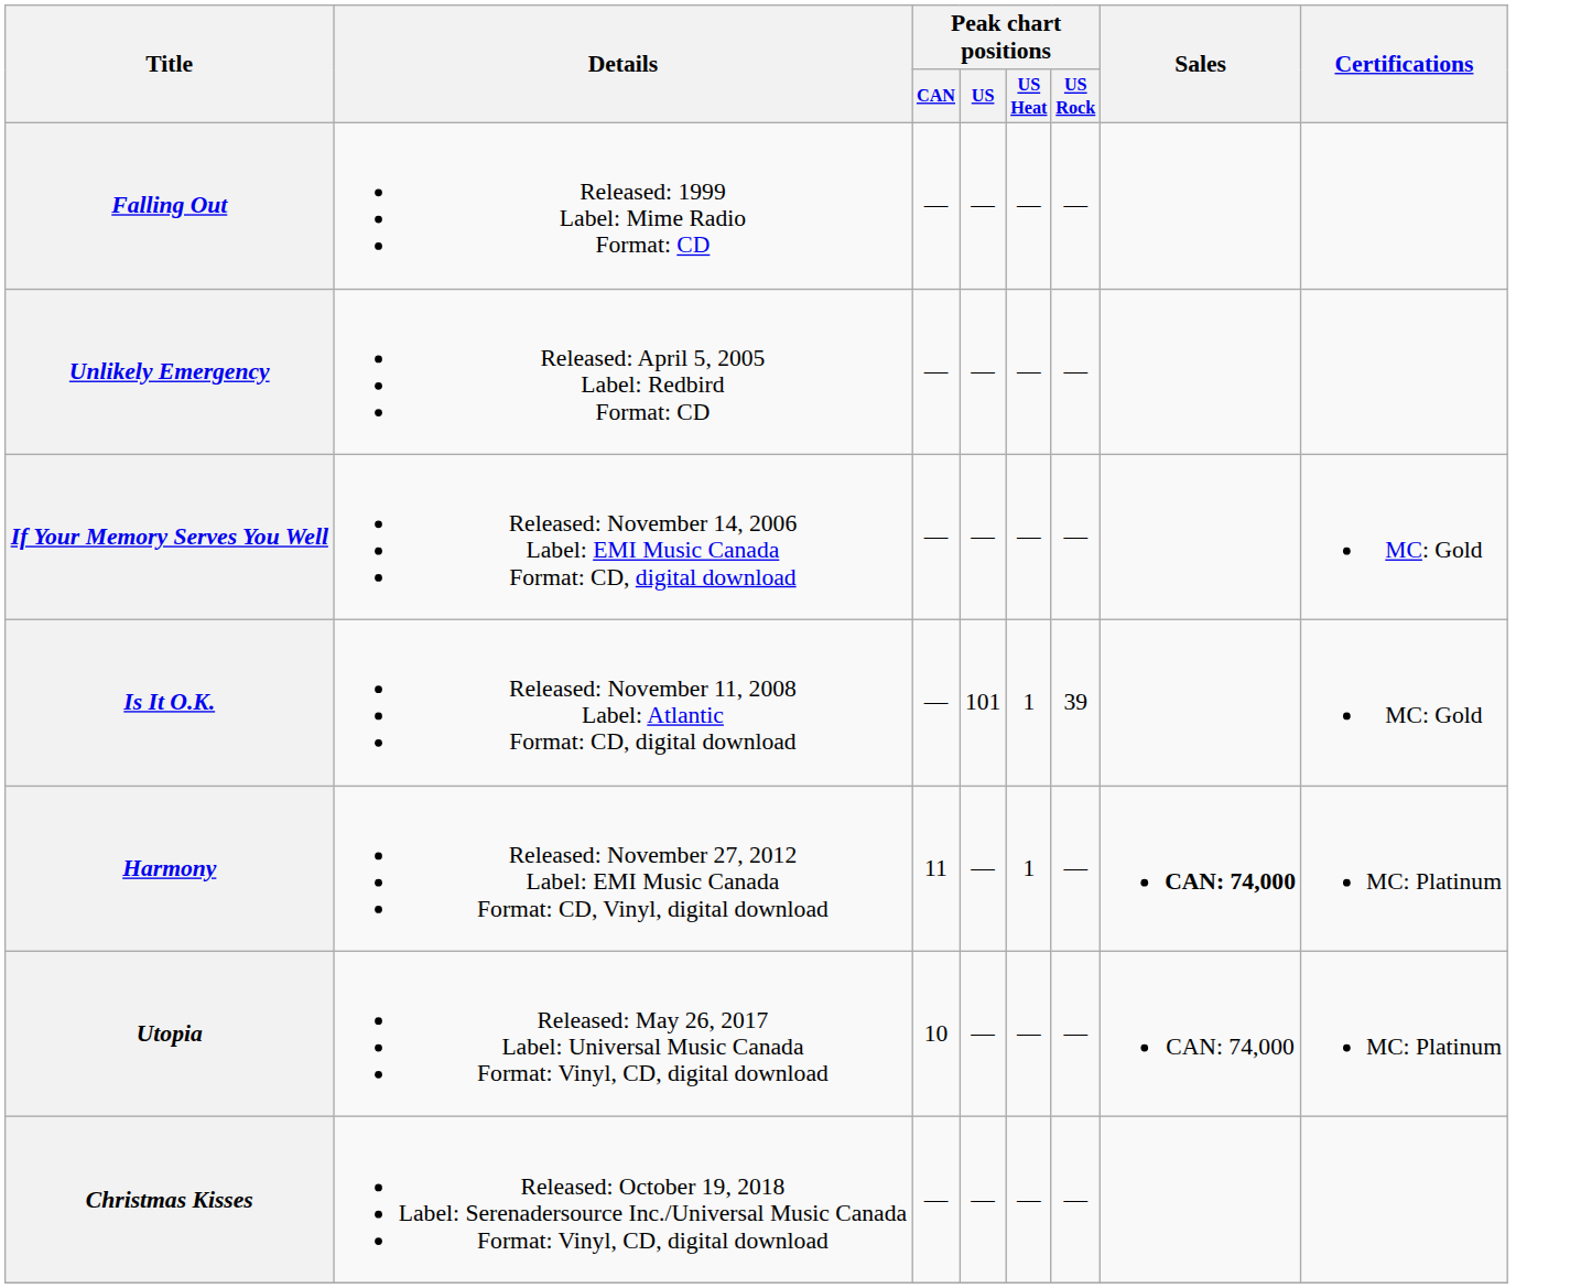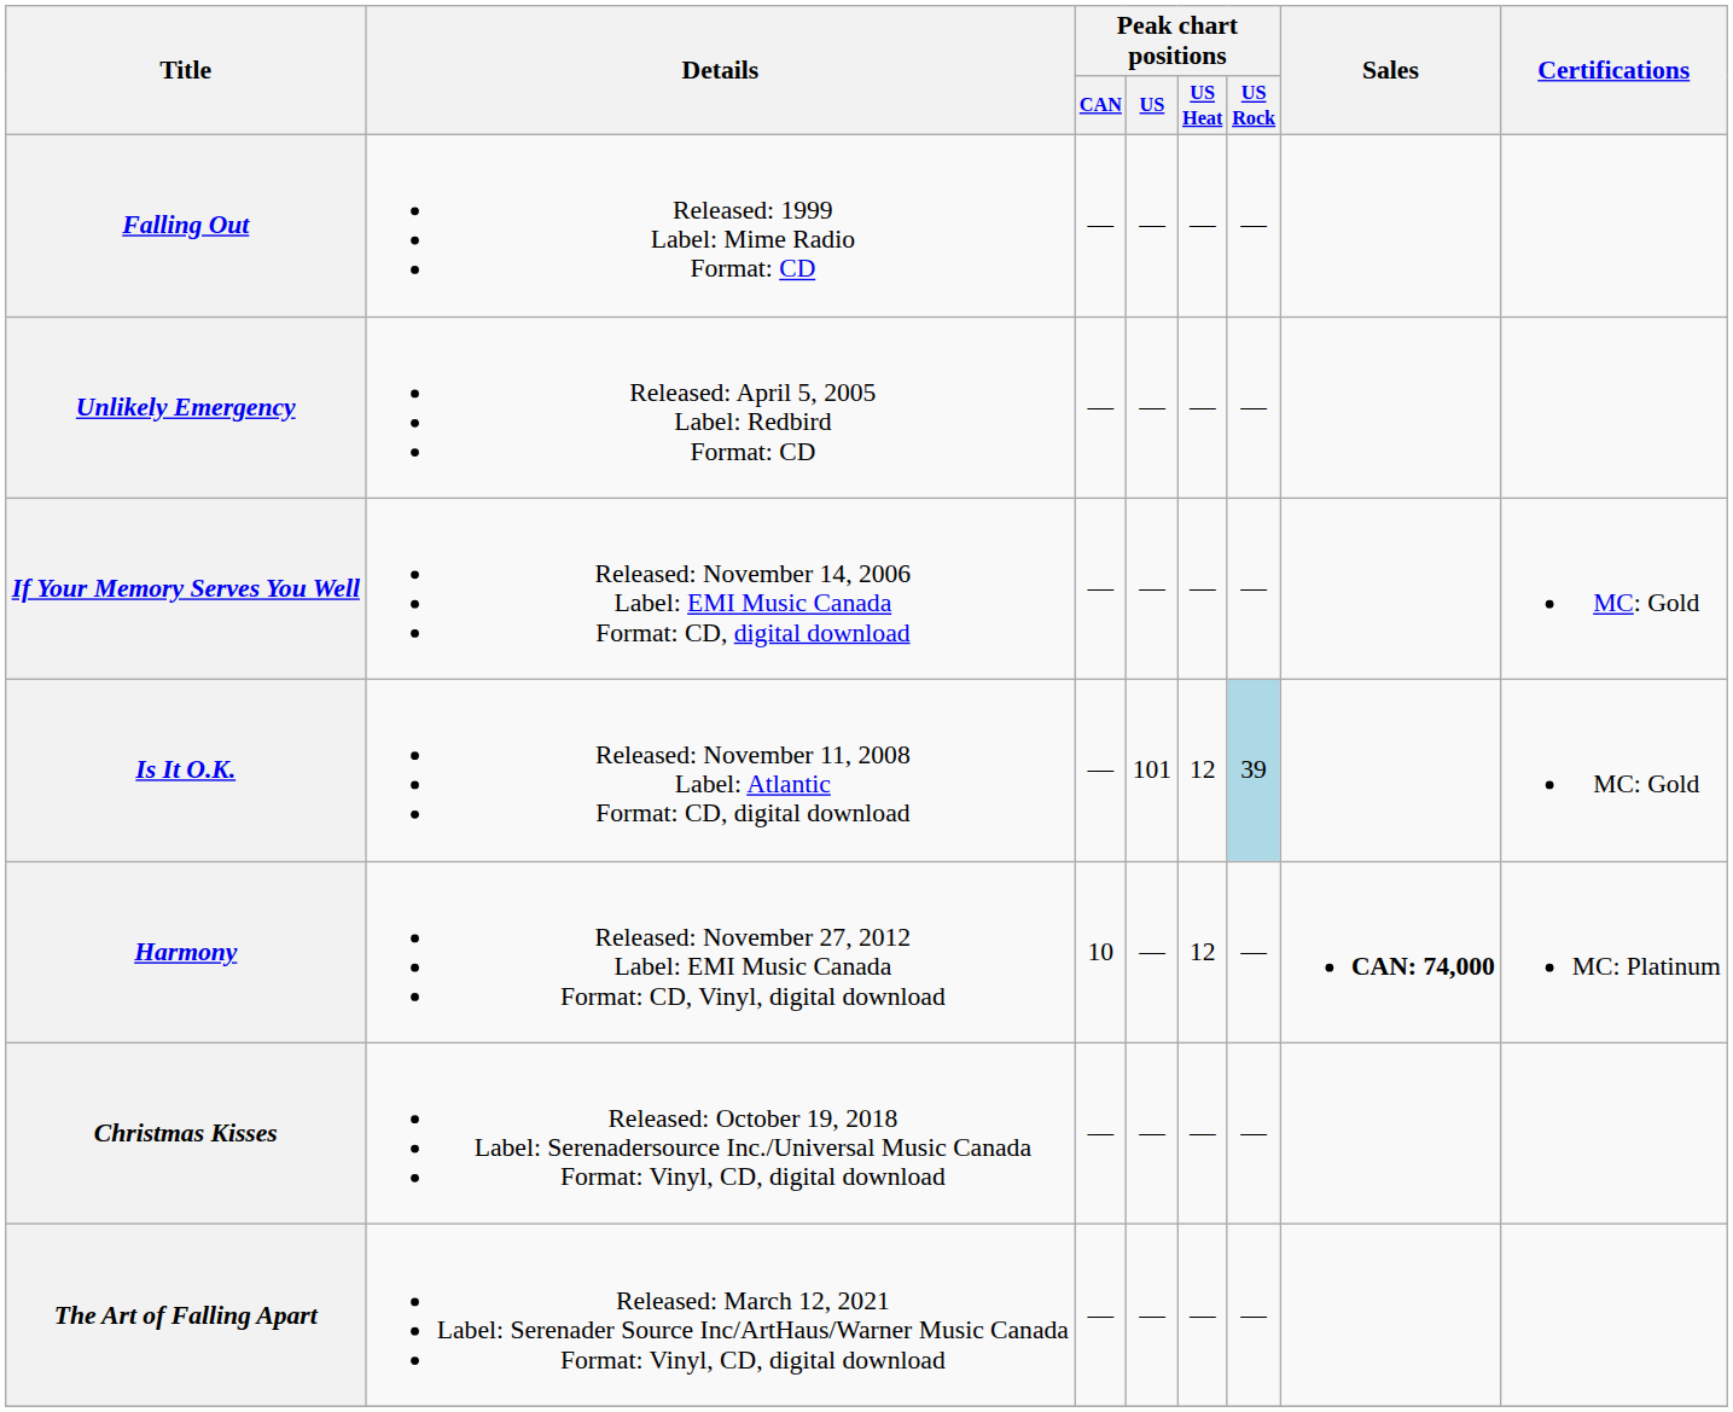 <table class="wikitable plainrowheaders" style="text-align:center;" border="1">
 <tr>
 <th scope="col" rowspan="2">Title</th>
 <th scope="col" rowspan="2">Details</th>
 <th scope="col" colspan="4">Peak chart<br>positions</th>
 <th scope="col" rowspan="2">Sales</th>
 <th scope="col" rowspan="2"><a href='#'>Certifications</a></th>
 </tr>
 <tr>
 <th scope="col" style="font-size:75%;"><a href='#'>CAN</a></th>
 <th scope="col" style="font-size:75%;"><a href='#'>US</a></th>
 <th scope="col" style="font-size:75%;"><a href='#'>US<br>Heat</a></th>
 <th scope="col" style="font-size:75%;"><a href='#'>US<br>Rock</a></th>
 </tr>
 <tr>
 <th scope="row"><em><a href='#'>Falling Out</a></em></th>
 <td><br><ul><li>Released: 1999</li><li>Label: Mime Radio</li><li>Format: <a href='#'>CD</a></li></ul></td>
 <td>—</td>
 <td>—</td>
 <td>—</td>
 <td>—</td>
 <td></td>
 <td></td>
 </tr>
 <tr>
 <th scope="row"><em><a href='#'>Unlikely Emergency</a></em></th>
 <td><br><ul><li>Released: April 5, 2005</li><li>Label: Redbird</li><li>Format: CD</li></ul></td>
 <td>—</td>
 <td>—</td>
 <td>—</td>
 <td>—</td>
 <td></td>
 <td></td>
 </tr>
 <tr>
 <th scope="row"><em><a href='#'>If Your Memory Serves You Well</a></em></th>
 <td><br><ul><li>Released: November 14, 2006</li><li>Label: <a href='#'>EMI Music Canada</a></li><li>Format: CD, <a href='#'>digital download</a></li></ul></td>
 <td>—</td>
 <td>—</td>
 <td>—</td>
 <td>—</td>
 <td></td>
 <td><br><ul><li><a href='#'>MC</a>: Gold</li></ul></td>
 </tr>
 <tr>
 <th scope="row"><em><a href='#'>Is It O.K.</a></em></th>
 <td><br><ul><li>Released: November 11, 2008</li><li>Label: <a href='#'>Atlantic</a></li><li>Format: CD, digital download</li></ul></td>
 <td>—</td>
 <td>101</td>
-<td>1</td>
-<td>39</td>
+<td>12</td>
+<td style="background: lightblue;">39</td>
 <td></td>
 <td><br><ul><li>MC: Gold</li></ul></td>
 </tr>
 <tr>
 <th scope="row"><em><a href='#'>Harmony</a></em></th>
 <td><br><ul><li>Released: November 27, 2012</li><li>Label: EMI Music Canada</li><li>Format: CD, Vinyl, digital download</li></ul></td>
-<td>11<br></td>
+<td>10</td>
 <td>—</td>
-<td>1</td>
+<td>12</td>
 <td>—</td>
 <td><strong><br><ul><li>CAN: 74,000</li></ul></strong></td>
-<td><br><ul><li>MC: Platinum</li></ul></td>
-</tr>
-<tr>
-<th scope="row"><em>Utopia</em></th>
-<td><br><ul><li>Released: May 26, 2017</li><li>Label: Universal Music Canada</li><li>Format: Vinyl, CD, digital download</li></ul></td>
-<td>10</td>
-<td>—</td>
-<td>—</td>
-<td>—</td>
-<td><br><ul><li>CAN: 74,000</li></ul></td>
 <td><br><ul><li>MC: Platinum</li></ul></td>
 </tr>
 <tr>
 <th scope="row"><em>Christmas Kisses</em></th>
 <td><br><ul><li>Released: October 19, 2018</li><li>Label: Serenadersource Inc./Universal Music Canada</li><li>Format: Vinyl, CD, digital download</li></ul></td>
 <td>—</td>
 <td>—</td>
 <td>—</td>
 <td>—</td>
 <td></td>
 <td></td>
 </tr>
 <tr>
+<th scope="row"><em>The Art of Falling Apart</em></th>
+<td><br><ul><li>Released: March 12, 2021</li><li>Label: Serenader Source Inc/ArtHaus/Warner Music Canada</li><li>Format: Vinyl, CD, digital download</li></ul></td>
+<td>—</td>
+<td>—</td>
+<td>—</td>
+<td>—</td>
+<td></td>
+<td></td>
+</tr>
+<tr>
 </tr>
 </table>
